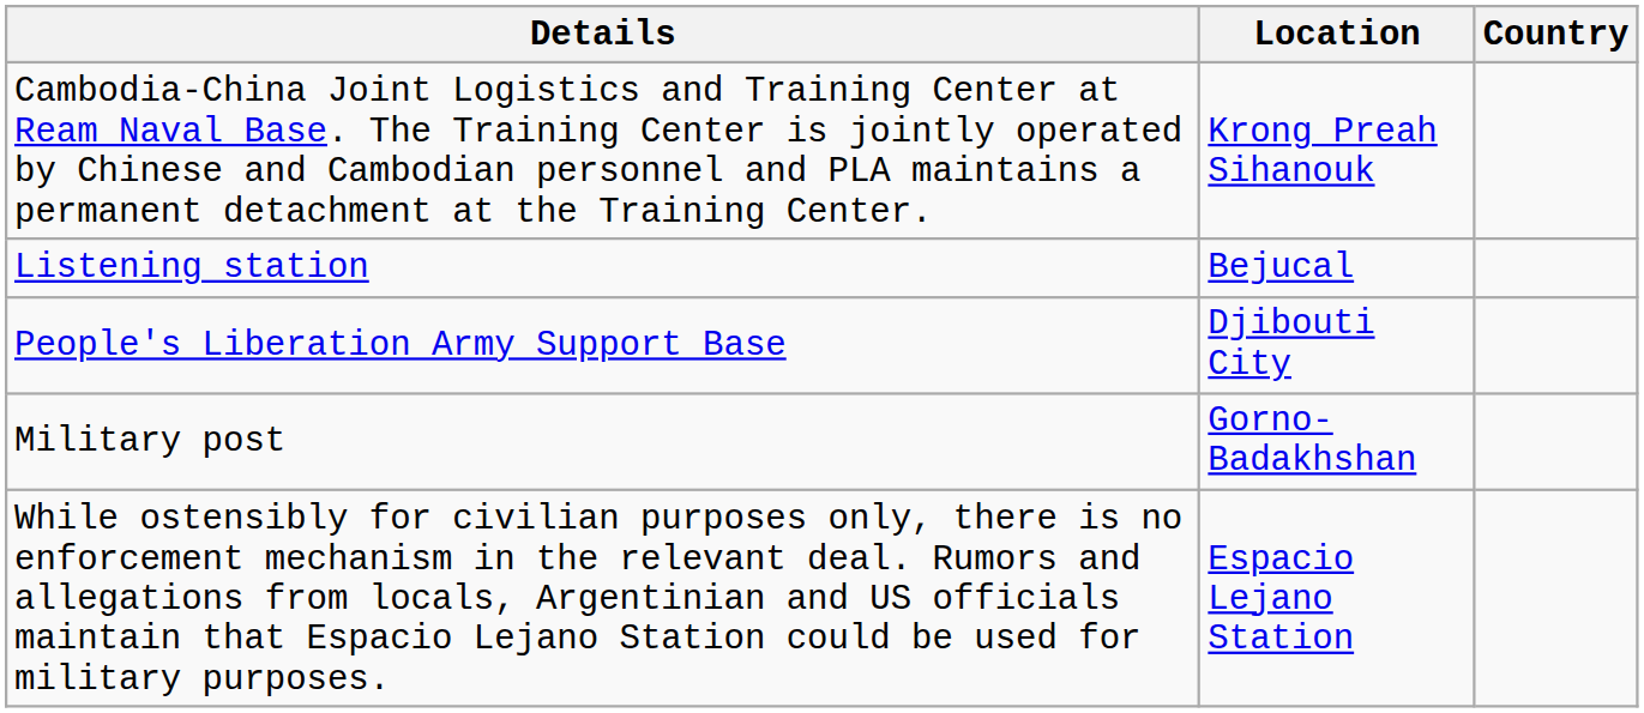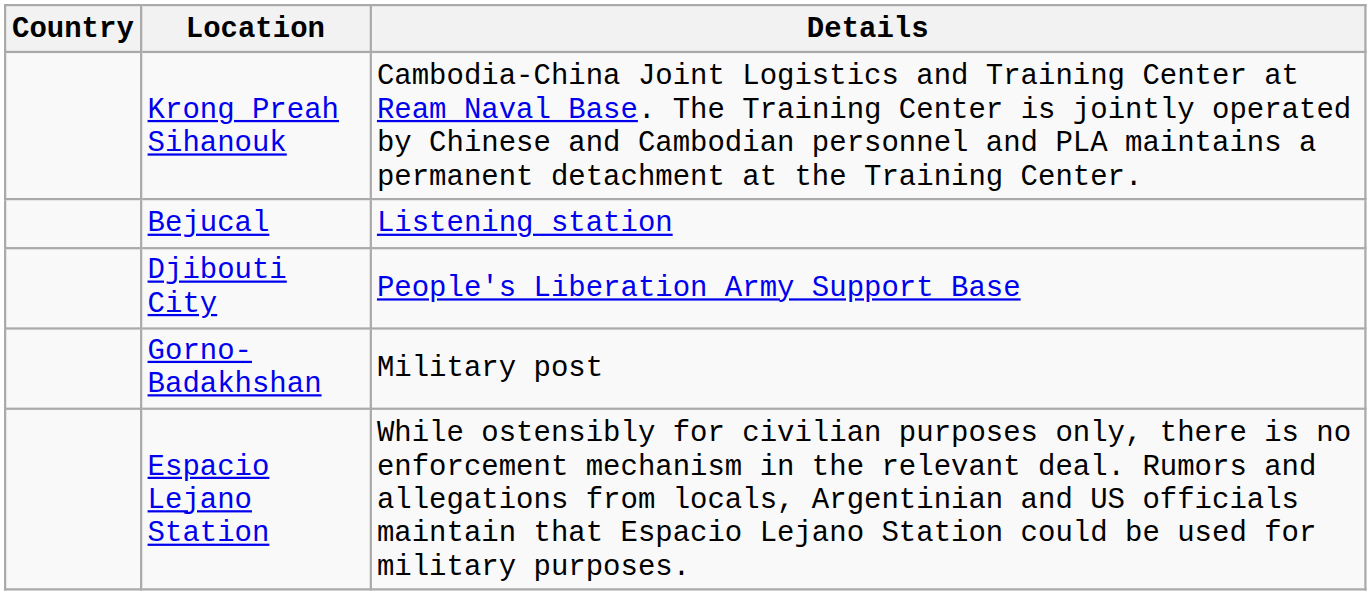 <table class="wikitable">
 <tr>
+<th>Country</th>
+<th>Location</th>
 <th>Details</th>
-<th>Location</th>
-<th>Country</th>
 </tr>
 <tr>
+<td></td>
+<td><a href='#'>Krong Preah Sihanouk</a></td>
 <td>Cambodia-China Joint Logistics and Training Center at <a href='#'>Ream Naval Base</a>. The Training Center is jointly operated by Chinese and Cambodian personnel and PLA maintains a permanent detachment at the Training Center.</td>
-<td><a href='#'>Krong Preah Sihanouk</a></td>
-<td></td>
 </tr>
 <tr>
+<td></td>
+<td><a href='#'>Bejucal</a></td>
 <td><a href='#'>Listening station</a></td>
-<td><a href='#'>Bejucal</a></td>
-<td></td>
 </tr>
 <tr>
+<td></td>
+<td><a href='#'>Djibouti City</a></td>
 <td><a href='#'>People's Liberation Army Support Base</a></td>
-<td><a href='#'>Djibouti City</a></td>
-<td></td>
 </tr>
 <tr>
+<td></td>
+<td><a href='#'>Gorno-Badakhshan</a></td>
 <td>Military post</td>
-<td><a href='#'>Gorno-Badakhshan</a></td>
-<td></td>
 </tr>
 <tr>
+<td></td>
+<td><a href='#'>Espacio Lejano Station</a></td>
 <td>While ostensibly for civilian purposes only, there is no enforcement mechanism in the relevant deal. Rumors and allegations from locals, Argentinian and US officials maintain that Espacio Lejano Station could be used for military purposes.</td>
-<td><a href='#'>Espacio Lejano Station</a></td>
-<td></td>
 </tr>
 </table>
